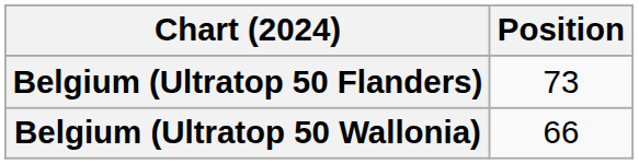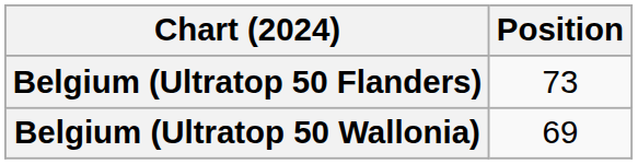 <table class="wikitable sortable plainrowheaders" style="text-align:center">
 <tr>
 <th scope="col">Chart (2024)</th>
 <th scope="col">Position</th>
 </tr>
 <tr>
 <th scope="row">Belgium (Ultratop 50 Flanders)</th>
 <td>73</td>
 </tr>
 <tr>
 <th scope="row">Belgium (Ultratop 50 Wallonia)</th>
-<td>66</td>
+<td>69</td>
 </tr>
 </table>
